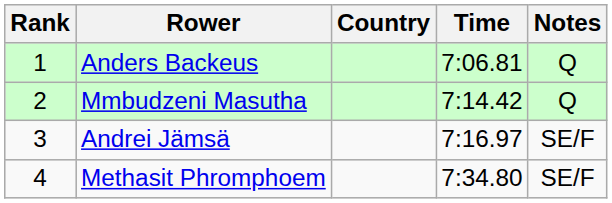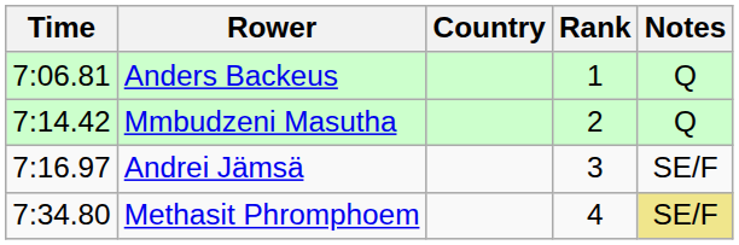 <table class="wikitable" style="text-align:center">
 <tr>
-<th>Rank</th>
+<th>Time</th>
 <th>Rower</th>
 <th>Country</th>
-<th>Time</th>
+<th>Rank</th>
 <th>Notes</th>
 </tr>
 <tr bgcolor=ccffcc>
-<td>1</td>
+<td>7:06.81</td>
 <td align="left"><a href='#'>Anders Backeus</a></td>
 <td align="left"></td>
-<td>7:06.81</td>
+<td>1</td>
 <td>Q</td>
 </tr>
 <tr bgcolor=ccffcc>
-<td>2</td>
+<td>7:14.42</td>
 <td align="left"><a href='#'>Mmbudzeni Masutha</a></td>
 <td align="left"></td>
-<td>7:14.42</td>
+<td>2</td>
 <td>Q</td>
 </tr>
 <tr>
-<td>3</td>
+<td>7:16.97</td>
 <td align="left"><a href='#'>Andrei Jämsä</a></td>
 <td align="left"></td>
-<td>7:16.97</td>
+<td>3</td>
 <td>SE/F</td>
 </tr>
 <tr>
-<td>4</td>
+<td>7:34.80</td>
 <td align="left"><a href='#'>Methasit Phromphoem</a></td>
 <td align="left"></td>
-<td>7:34.80</td>
-<td>SE/F</td>
+<td>4</td>
+<td style="background: khaki;">SE/F</td>
 </tr>
 </table>
